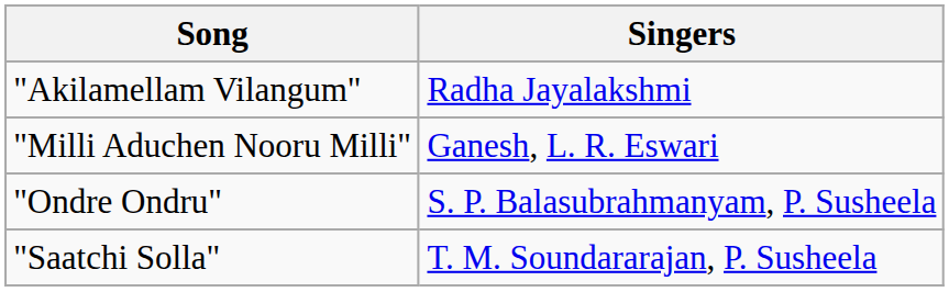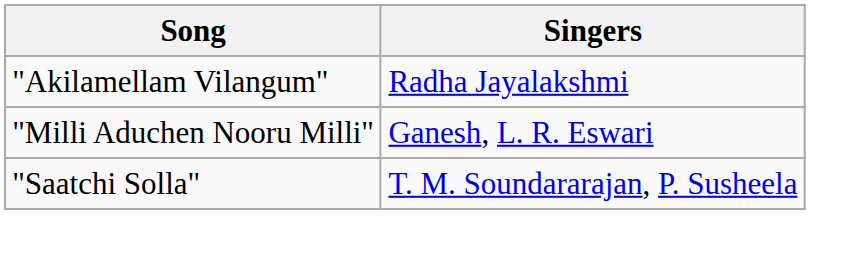 <table class="wikitable" style="font-size:95%;">
 <tr>
 <th>Song</th>
 <th>Singers</th>
 </tr>
 <tr>
 <td>"Akilamellam Vilangum"</td>
 <td><a href='#'>Radha Jayalakshmi</a></td>
 </tr>
 <tr>
 <td>"Milli Aduchen Nooru Milli"</td>
 <td><a href='#'>Ganesh</a>, <a href='#'>L. R. Eswari</a></td>
 </tr>
 <tr>
-<td>"Ondre Ondru"</td>
-<td><a href='#'>S. P. Balasubrahmanyam</a>, <a href='#'>P. Susheela</a></td>
-</tr>
-<tr>
 <td>"Saatchi Solla"</td>
 <td><a href='#'>T. M. Soundararajan</a>, <a href='#'>P. Susheela</a></td>
 </tr>
 </table>
